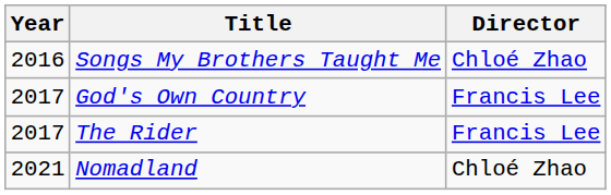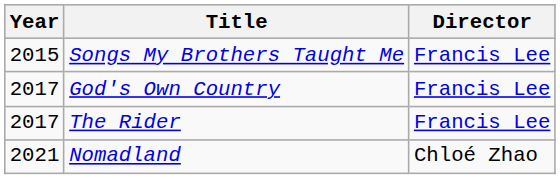 <table class="wikitable">
 <tr>
 <th>Year</th>
 <th>Title</th>
 <th>Director</th>
 </tr>
 <tr>
-<td>2016</td>
+<td>2015</td>
 <td><em><a href='#'>Songs My Brothers Taught Me</a></em></td>
-<td><a href='#'>Chloé Zhao</a></td>
+<td><a href='#'>Francis Lee</a></td>
 </tr>
 <tr>
 <td>2017</td>
 <td><em><a href='#'>God's Own Country</a></em></td>
 <td><a href='#'>Francis Lee</a></td>
 </tr>
 <tr>
 <td>2017</td>
 <td><em><a href='#'>The Rider</a></em></td>
 <td><a href='#'>Francis Lee</a></td>
 </tr>
 <tr>
 <td>2021</td>
 <td><em><a href='#'>Nomadland</a></em></td>
 <td>Chloé Zhao</td>
 </tr>
 </table>
